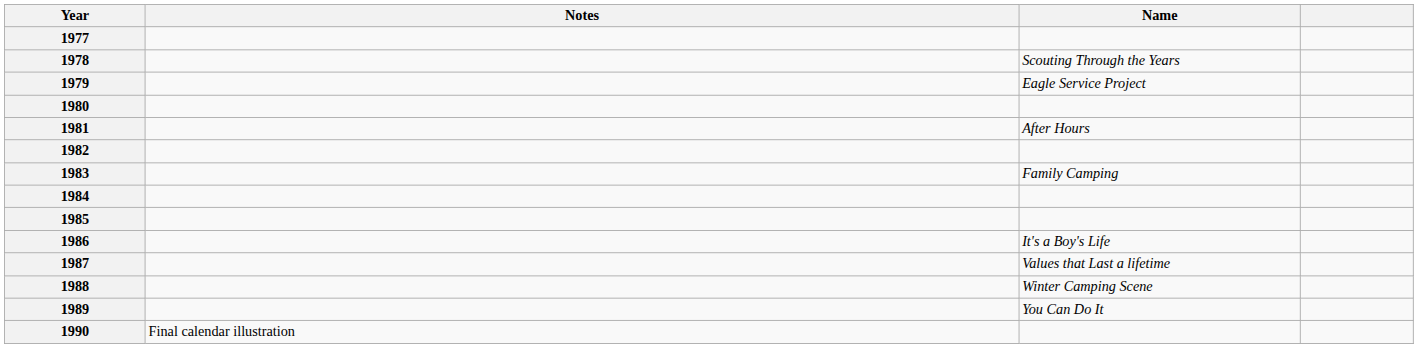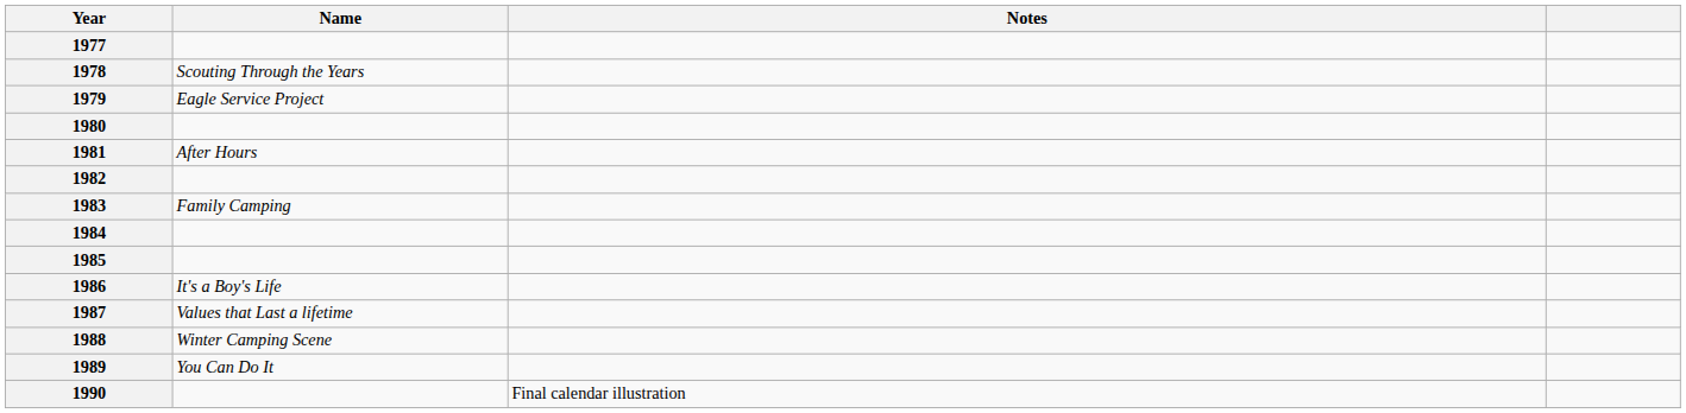 <table class="wikitable sortable" style="width:100%;">
 <tr>
 <th scope="col" style="width:10%;">Year</th>
+<th scope="col" style="width:20%;">Name</th>
 <th scope="col" style="width:*%" class="unsortable">Notes</th>
-<th scope="col" style="width:20%;">Name</th>
 <th scope="col" style="width:8%;" class="unsortable"></th>
 </tr>
 <tr>
 <th scope="row" style="text-align:center;" rowspan="1">1977</th>
 <td></td>
 <td></td>
 <td style="text-align:center;"></td>
 </tr>
 <tr>
 <th scope="row" style="text-align:center;" rowspan="1">1978</th>
+<td><em>Scouting Through the Years</em></td>
 <td></td>
-<td><em>Scouting Through the Years</em></td>
 <td style="text-align:center;"></td>
 </tr>
 <tr>
 <th scope="row" style="text-align:center;" rowspan="1">1979</th>
+<td><em>Eagle Service Project</em></td>
 <td></td>
-<td><em>Eagle Service Project</em></td>
 <td style="text-align:center;"></td>
 </tr>
 <tr>
 <th scope="row" style="text-align:center;" rowspan="1">1980</th>
 <td></td>
 <td></td>
 <td style="text-align:center;"></td>
 </tr>
 <tr>
 <th scope="row" style="text-align:center;" rowspan="1">1981</th>
+<td><em>After Hours</em></td>
 <td></td>
-<td><em>After Hours</em></td>
 <td style="text-align:center;"></td>
 </tr>
 <tr>
 <th scope="row" style="text-align:center;" rowspan="1">1982</th>
 <td></td>
 <td></td>
 <td style="text-align:center;"></td>
 </tr>
 <tr>
 <th scope="row" style="text-align:center;" rowspan="1">1983</th>
+<td><em>Family Camping</em></td>
 <td></td>
-<td><em>Family Camping</em></td>
 <td style="text-align:center;"></td>
 </tr>
 <tr>
 <th scope="row" style="text-align:center;" rowspan="1">1984</th>
 <td></td>
 <td></td>
 <td style="text-align:center;"></td>
 </tr>
 <tr>
 <th scope="row" style="text-align:center;" rowspan="1">1985</th>
 <td></td>
 <td></td>
 <td style="text-align:center;"></td>
 </tr>
 <tr>
 <th scope="row" style="text-align:center;" rowspan="1">1986</th>
+<td><em>It's a Boy's Life</em></td>
 <td></td>
-<td><em>It's a Boy's Life</em></td>
 <td style="text-align:center;"></td>
 </tr>
 <tr>
 <th scope="row" style="text-align:center;" rowspan="1">1987</th>
+<td><em>Values that Last a lifetime</em></td>
 <td></td>
-<td><em>Values that Last a lifetime</em></td>
 <td style="text-align:center;"></td>
 </tr>
 <tr>
 <th scope="row" style="text-align:center;" rowspan="1">1988</th>
+<td><em>Winter Camping Scene</em></td>
 <td></td>
-<td><em>Winter Camping Scene</em></td>
 <td style="text-align:center;"></td>
 </tr>
 <tr>
 <th scope="row" style="text-align:center;" rowspan="1">1989</th>
+<td><em>You Can Do It</em></td>
 <td></td>
-<td><em>You Can Do It</em></td>
 <td style="text-align:center;"></td>
 </tr>
 <tr>
 <th scope="row" style="text-align:center;" rowspan="1">1990</th>
+<td></td>
 <td>Final calendar illustration</td>
-<td></td>
 <td style="text-align:center;"></td>
 </tr>
 </table>
